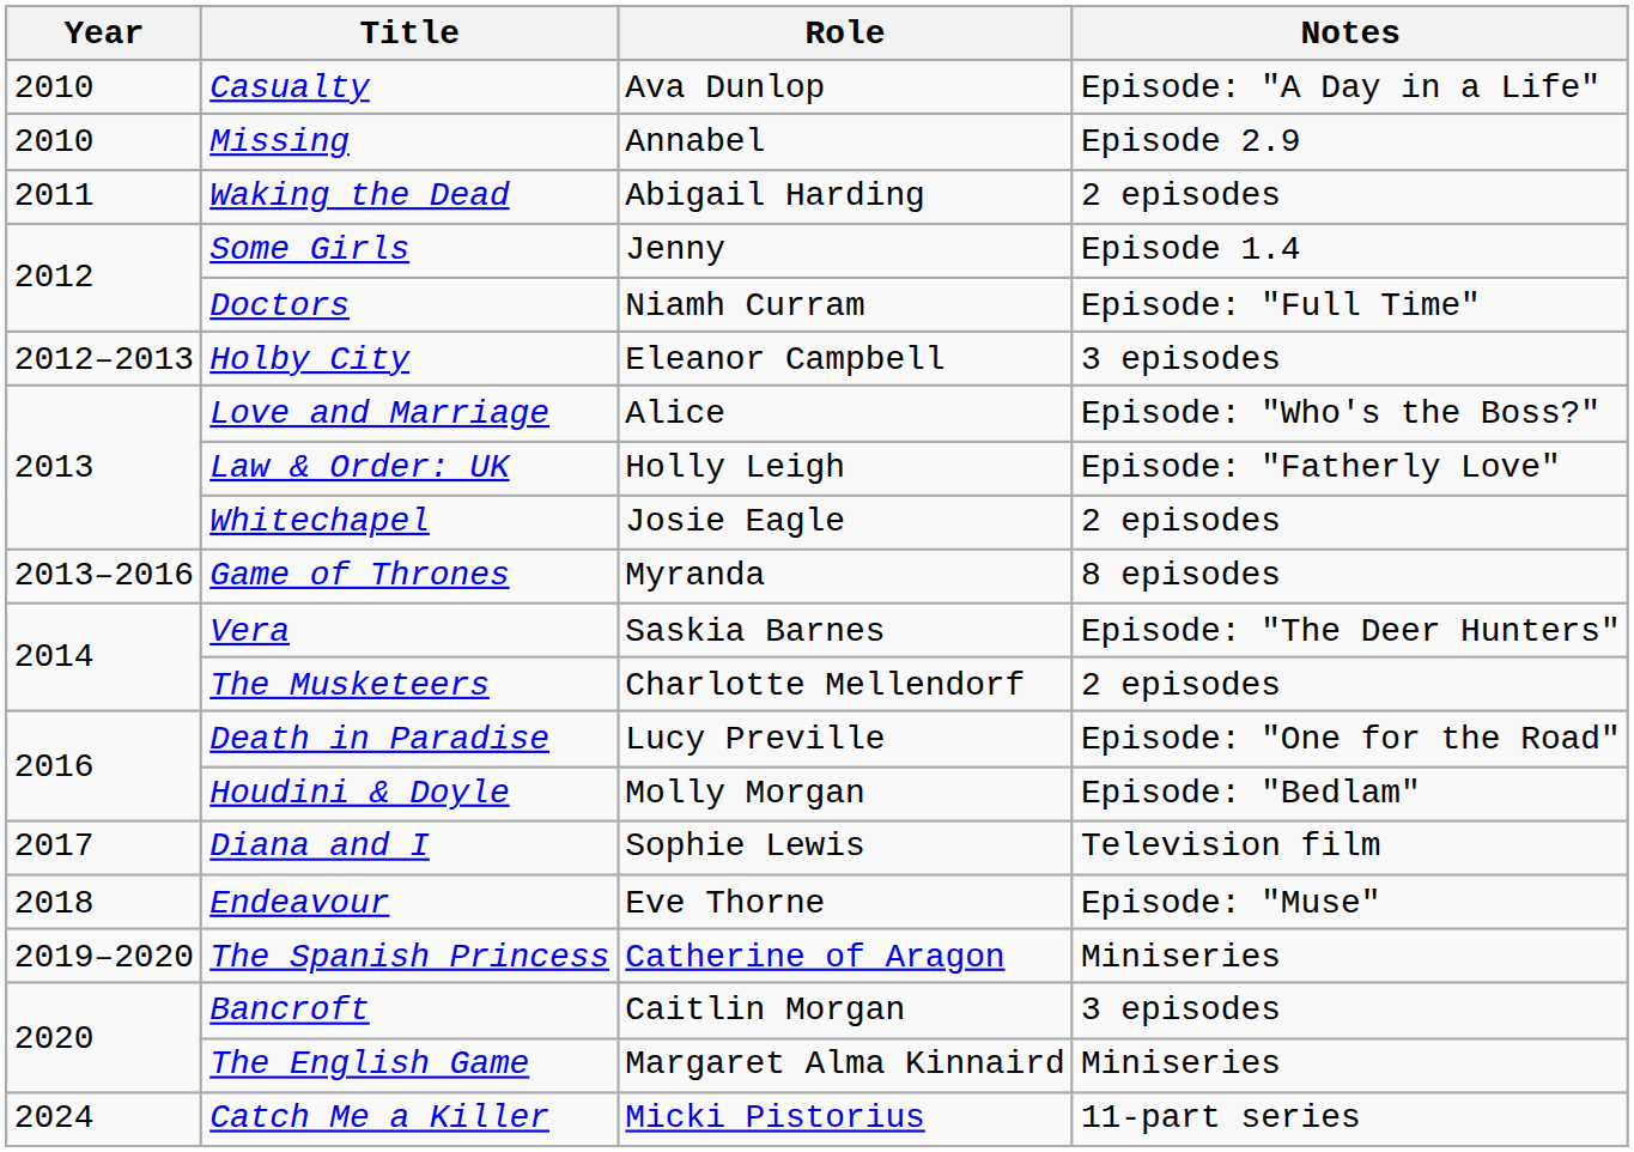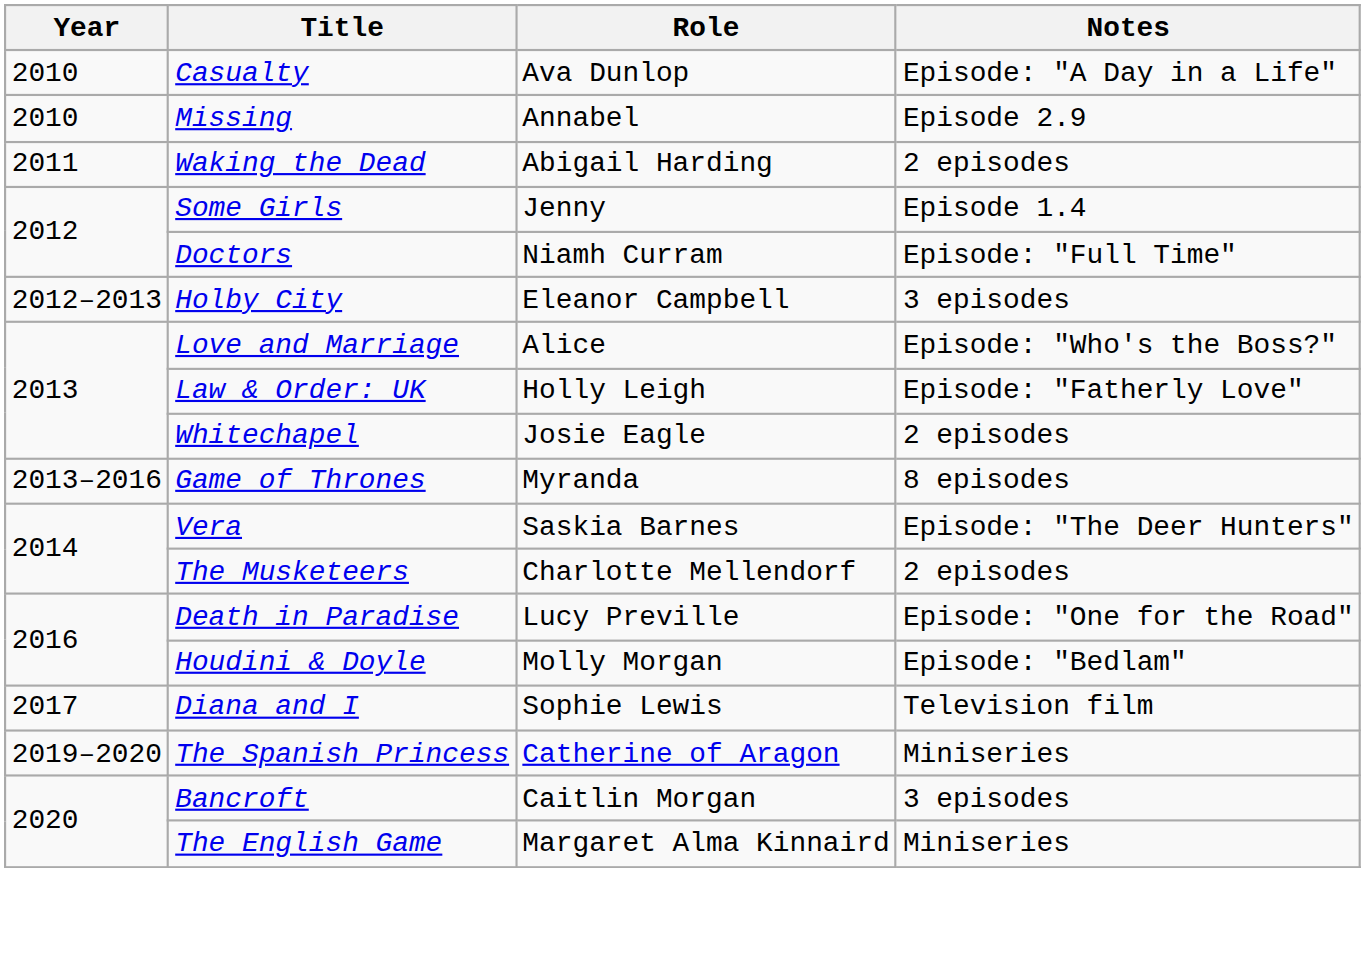 <table class="wikitable sortable">
 <tr>
 <th>Year</th>
 <th>Title</th>
 <th>Role</th>
 <th class="unsortable">Notes</th>
 </tr>
 <tr>
 <td>2010</td>
 <td><em><a href='#'>Casualty</a></em></td>
 <td>Ava Dunlop</td>
 <td>Episode: "A Day in a Life"</td>
 </tr>
 <tr>
 <td>2010</td>
 <td><em><a href='#'>Missing</a></em></td>
 <td>Annabel</td>
 <td>Episode 2.9</td>
 </tr>
 <tr>
 <td>2011</td>
 <td><em><a href='#'>Waking the Dead</a></em></td>
 <td>Abigail Harding</td>
 <td>2 episodes</td>
 </tr>
 <tr>
 <td rowspan="2">2012</td>
 <td><em><a href='#'>Some Girls</a></em></td>
 <td>Jenny</td>
 <td>Episode 1.4</td>
 </tr>
 <tr>
 <td><em><a href='#'>Doctors</a></em></td>
 <td>Niamh Curram</td>
 <td>Episode: "Full Time"</td>
 </tr>
 <tr>
 <td>2012–2013</td>
 <td><em><a href='#'>Holby City</a></em></td>
 <td>Eleanor Campbell</td>
 <td>3 episodes</td>
 </tr>
 <tr>
 <td rowspan="3">2013</td>
 <td><em><a href='#'>Love and Marriage</a></em></td>
 <td>Alice</td>
 <td>Episode: "Who's the Boss?"</td>
 </tr>
 <tr>
 <td><em><a href='#'>Law & Order: UK</a></em></td>
 <td>Holly Leigh</td>
 <td>Episode: "Fatherly Love"</td>
 </tr>
 <tr>
 <td><em><a href='#'>Whitechapel</a></em></td>
 <td>Josie Eagle</td>
 <td>2 episodes</td>
 </tr>
 <tr>
 <td>2013–2016</td>
 <td><em><a href='#'>Game of Thrones</a></em></td>
 <td>Myranda</td>
 <td>8 episodes</td>
 </tr>
 <tr>
 <td rowspan="2">2014</td>
 <td><em><a href='#'>Vera</a></em></td>
 <td>Saskia Barnes</td>
 <td>Episode: "The Deer Hunters"</td>
 </tr>
 <tr>
 <td><em><a href='#'>The Musketeers</a></em></td>
 <td>Charlotte Mellendorf</td>
 <td>2 episodes</td>
 </tr>
 <tr>
 <td rowspan="2">2016</td>
 <td><em><a href='#'>Death in Paradise</a></em></td>
 <td>Lucy Preville</td>
 <td>Episode: "One for the Road"</td>
 </tr>
 <tr>
 <td><em><a href='#'>Houdini & Doyle</a></em></td>
 <td>Molly Morgan</td>
 <td>Episode: "Bedlam"</td>
 </tr>
 <tr>
 <td>2017</td>
 <td><em><a href='#'>Diana and I</a></em></td>
 <td>Sophie Lewis</td>
 <td>Television film</td>
 </tr>
 <tr>
-<td>2018</td>
-<td><em><a href='#'>Endeavour</a></em></td>
-<td>Eve Thorne</td>
-<td>Episode: "Muse"</td>
-</tr>
-<tr>
 <td>2019–2020</td>
 <td><em><a href='#'>The Spanish Princess</a></em></td>
 <td><a href='#'>Catherine of Aragon</a></td>
 <td>Miniseries</td>
 </tr>
 <tr>
 <td rowspan="2">2020</td>
 <td><em><a href='#'>Bancroft</a></em></td>
 <td>Caitlin Morgan</td>
 <td>3 episodes</td>
 </tr>
 <tr>
 <td><em><a href='#'>The English Game</a></em></td>
 <td>Margaret Alma Kinnaird</td>
 <td>Miniseries</td>
 </tr>
 <tr>
-<td>2024</td>
-<td><em><a href='#'>Catch Me a Killer</a></em></td>
-<td><a href='#'>Micki Pistorius</a></td>
-<td>11-part series</td>
-</tr>
-<tr>
 </tr>
 </table>
